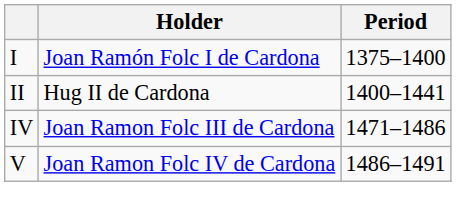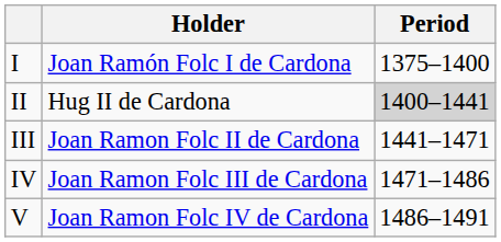 <table class="wikitable">
 <tr>
 <th></th>
 <th>Holder</th>
 <th>Period</th>
 </tr>
 <tr>
 <td>I</td>
 <td><a href='#'>Joan Ramón Folc I de Cardona</a></td>
 <td>1375–1400</td>
 </tr>
 <tr>
 <td>II</td>
 <td>Hug II de Cardona</td>
-<td>1400–1441</td>
+<td style="background: lightgrey;">1400–1441</td>
+</tr>
+<tr>
+<td>III</td>
+<td><a href='#'>Joan Ramon Folc II de Cardona</a></td>
+<td>1441–1471</td>
 </tr>
 <tr>
 <td>IV</td>
 <td><a href='#'>Joan Ramon Folc III de Cardona</a></td>
 <td>1471–1486</td>
 </tr>
 <tr>
 <td>V</td>
 <td><a href='#'>Joan Ramon Folc IV de Cardona</a></td>
 <td>1486–1491</td>
 </tr>
 </table>
